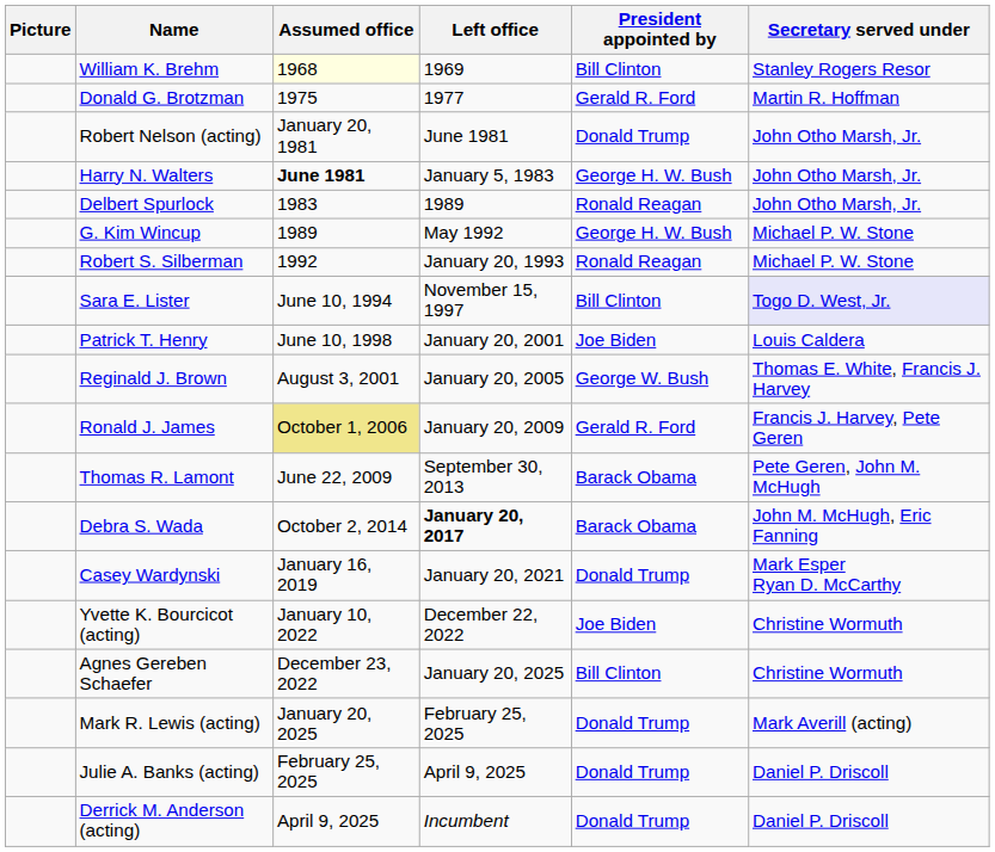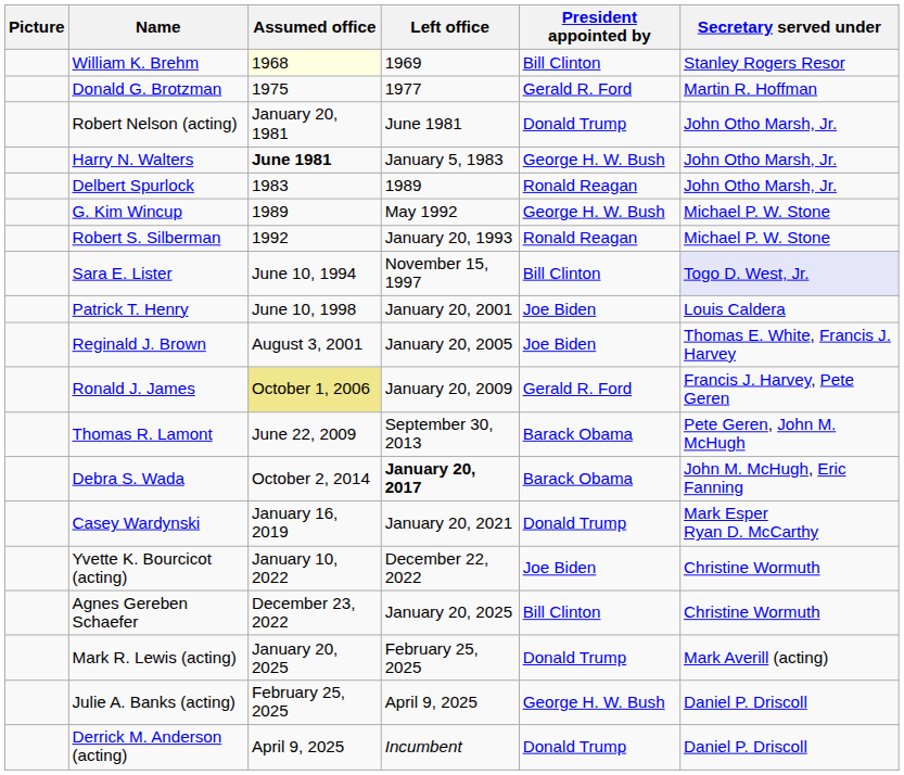 <table class="wikitable">
 <tr>
 <th>Picture</th>
 <th>Name</th>
 <th>Assumed office</th>
 <th>Left office</th>
 <th><a href='#'>President</a> appointed by</th>
 <th><a href='#'>Secretary</a> served under</th>
 </tr>
 <tr>
 <td></td>
 <td><a href='#'>William K. Brehm</a></td>
 <td style="background: lightyellow;">1968</td>
 <td>1969</td>
 <td><a href='#'>Bill Clinton</a></td>
 <td><a href='#'>Stanley Rogers Resor</a></td>
 </tr>
 <tr>
 <td></td>
 <td><a href='#'>Donald G. Brotzman</a></td>
 <td>1975</td>
 <td>1977</td>
 <td><a href='#'>Gerald R. Ford</a></td>
 <td><a href='#'>Martin R. Hoffman</a></td>
 </tr>
 <tr>
 <td></td>
 <td>Robert Nelson (acting)</td>
 <td>January 20, 1981</td>
 <td>June 1981</td>
 <td><a href='#'>Donald Trump</a></td>
 <td><a href='#'>John Otho Marsh, Jr.</a></td>
 </tr>
 <tr>
 <td></td>
 <td><a href='#'>Harry N. Walters</a></td>
 <td><strong>June 1981</strong></td>
 <td>January 5, 1983</td>
 <td><a href='#'>George H. W. Bush</a></td>
 <td><a href='#'>John Otho Marsh, Jr.</a></td>
 </tr>
 <tr>
 <td></td>
 <td><a href='#'>Delbert Spurlock</a></td>
 <td>1983</td>
 <td>1989</td>
 <td><a href='#'>Ronald Reagan</a></td>
 <td><a href='#'>John Otho Marsh, Jr.</a></td>
 </tr>
 <tr>
 <td></td>
 <td><a href='#'>G. Kim Wincup</a></td>
 <td>1989</td>
 <td>May 1992</td>
 <td><a href='#'>George H. W. Bush</a></td>
 <td><a href='#'>Michael P. W. Stone</a></td>
 </tr>
 <tr>
 <td></td>
 <td><a href='#'>Robert S. Silberman</a></td>
 <td>1992</td>
 <td>January 20, 1993</td>
 <td><a href='#'>Ronald Reagan</a></td>
 <td><a href='#'>Michael P. W. Stone</a></td>
 </tr>
 <tr>
 <td></td>
 <td><a href='#'>Sara E. Lister</a></td>
 <td>June 10, 1994</td>
 <td>November 15, 1997</td>
 <td><a href='#'>Bill Clinton</a></td>
 <td style="background: lavender;"><a href='#'>Togo D. West, Jr.</a></td>
 </tr>
 <tr>
 <td></td>
 <td><a href='#'>Patrick T. Henry</a></td>
 <td>June 10, 1998</td>
 <td>January 20, 2001</td>
 <td><a href='#'>Joe Biden</a></td>
 <td><a href='#'>Louis Caldera</a></td>
 </tr>
 <tr>
 <td></td>
 <td><a href='#'>Reginald J. Brown</a></td>
 <td>August 3, 2001</td>
 <td>January 20, 2005</td>
-<td><a href='#'>George W. Bush</a></td>
+<td><a href='#'>Joe Biden</a></td>
 <td><a href='#'>Thomas E. White</a>, <a href='#'>Francis J. Harvey</a></td>
 </tr>
 <tr>
 <td></td>
 <td><a href='#'>Ronald J. James</a></td>
 <td style="background: khaki;">October 1, 2006</td>
 <td>January 20, 2009</td>
 <td><a href='#'>Gerald R. Ford</a></td>
 <td><a href='#'>Francis J. Harvey</a>, <a href='#'>Pete Geren</a></td>
 </tr>
 <tr>
 <td></td>
 <td><a href='#'>Thomas R. Lamont</a></td>
 <td>June 22, 2009</td>
 <td>September 30, 2013</td>
 <td><a href='#'>Barack Obama</a></td>
 <td><a href='#'>Pete Geren</a>, <a href='#'>John M. McHugh</a></td>
 </tr>
 <tr>
 <td></td>
 <td><a href='#'>Debra S. Wada</a></td>
 <td>October 2, 2014</td>
 <td><strong>January 20, 2017</strong></td>
 <td><a href='#'>Barack Obama</a></td>
 <td><a href='#'>John M. McHugh</a>, <a href='#'>Eric Fanning</a></td>
 </tr>
 <tr>
 <td></td>
 <td><a href='#'>Casey Wardynski</a></td>
 <td>January 16, 2019</td>
 <td>January 20, 2021</td>
 <td><a href='#'>Donald Trump</a></td>
 <td><a href='#'>Mark Esper</a><br><a href='#'>Ryan D. McCarthy</a></td>
 </tr>
 <tr>
 <td></td>
 <td>Yvette K. Bourcicot<br>(acting)</td>
 <td>January 10, 2022</td>
 <td>December 22, 2022</td>
 <td><a href='#'>Joe Biden</a></td>
 <td><a href='#'>Christine Wormuth</a></td>
 </tr>
 <tr>
 <td></td>
 <td>Agnes Gereben Schaefer</td>
 <td>December 23, 2022</td>
 <td>January 20, 2025</td>
 <td><a href='#'>Bill Clinton</a></td>
 <td><a href='#'>Christine Wormuth</a></td>
 </tr>
 <tr>
 <td></td>
 <td>Mark R. Lewis (acting)</td>
 <td>January 20, 2025</td>
 <td>February 25, 2025</td>
 <td><a href='#'>Donald Trump</a></td>
 <td><a href='#'>Mark Averill</a> (acting)</td>
 </tr>
 <tr>
 <td></td>
 <td>Julie A. Banks (acting)</td>
 <td>February 25, 2025</td>
 <td>April 9, 2025</td>
-<td><a href='#'>Donald Trump</a></td>
+<td><a href='#'>George H. W. Bush</a></td>
 <td><a href='#'>Daniel P. Driscoll</a></td>
 </tr>
 <tr>
 <td></td>
 <td><a href='#'>Derrick M. Anderson</a> (acting)</td>
 <td>April 9, 2025</td>
 <td><em>Incumbent</em></td>
 <td><a href='#'>Donald Trump</a></td>
 <td><a href='#'>Daniel P. Driscoll</a></td>
 </tr>
 </table>
